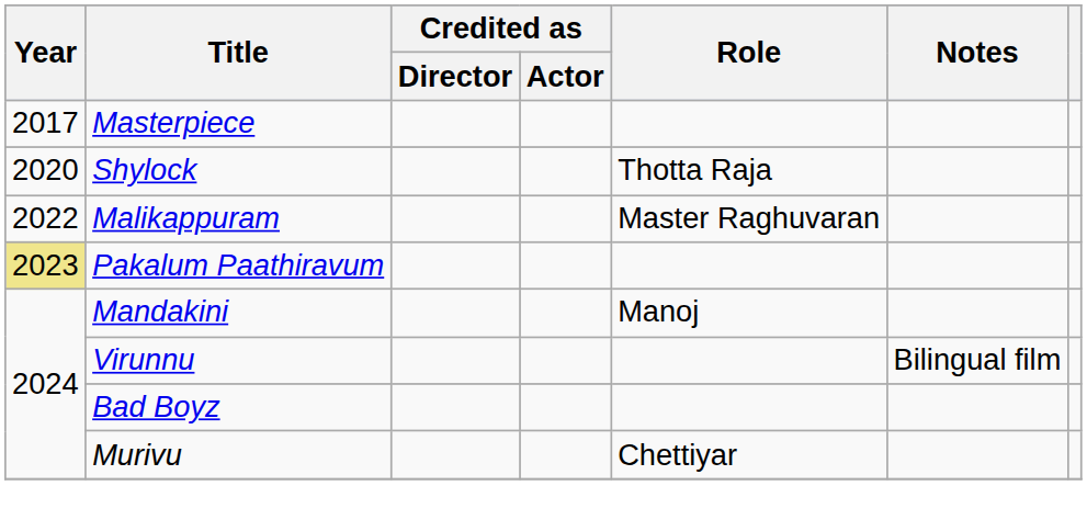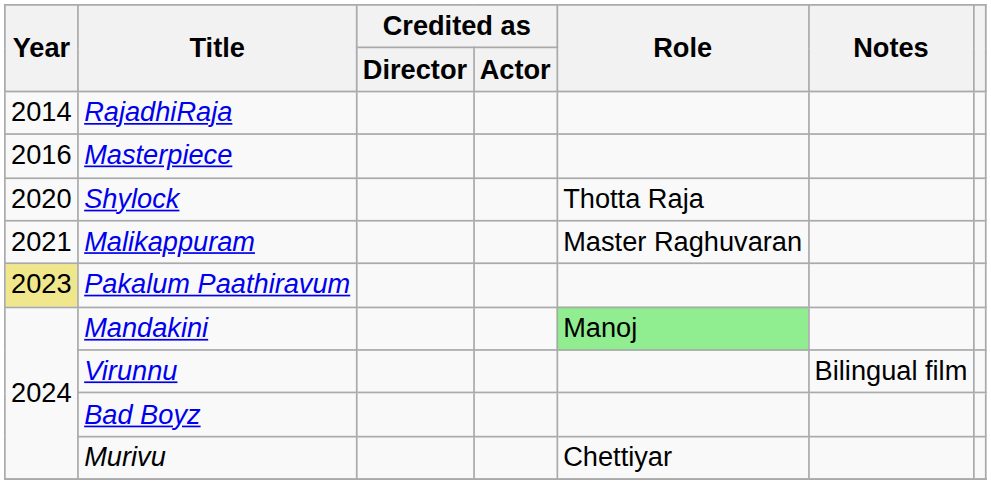 <table class="wikitable">
 <tr style="background:#B0C4DE; text-align:center;">
 <th rowspan="2" scope="col">Year</th>
 <th rowspan="2" scope="col">Title</th>
 <th scope="col"  colspan="2">Credited as</th>
 <th rowspan="2" scope="col">Role</th>
 <th rowspan="2" scope="col">Notes</th>
 <th rowspan="2" class="unsortable" scope="col"></th>
 </tr>
 <tr>
 <th>Director</th>
 <th>Actor</th>
 </tr>
 <tr>
-<td>2017</td>
+<td>2014</td>
+<td><em><a href='#'>RajadhiRaja</a></em></td>
+<td></td>
+<td></td>
+<td></td>
+<td></td>
+<td></td>
+</tr>
+<tr>
+<td>2016</td>
 <td><em><a href='#'>Masterpiece</a></em></td>
 <td></td>
 <td></td>
 <td></td>
 <td></td>
 <td></td>
 </tr>
 <tr>
 <td>2020</td>
 <td><em><a href='#'>Shylock</a></em></td>
 <td></td>
 <td></td>
 <td>Thotta Raja</td>
 <td></td>
 <td></td>
 </tr>
 <tr>
-<td>2022</td>
+<td>2021</td>
 <td><em><a href='#'>Malikappuram</a></em></td>
 <td></td>
 <td></td>
 <td>Master Raghuvaran</td>
 <td></td>
 <td></td>
 </tr>
 <tr>
 <td style="background: khaki;">2023</td>
 <td><em><a href='#'>Pakalum Paathiravum</a></em></td>
 <td></td>
 <td></td>
 <td></td>
 <td></td>
 <td></td>
 </tr>
 <tr>
 <td rowspan="4">2024</td>
 <td><em><a href='#'>Mandakini</a></em></td>
 <td></td>
 <td></td>
-<td>Manoj</td>
+<td style="background: lightgreen;">Manoj</td>
 <td></td>
 <td></td>
 </tr>
 <tr>
 <td><em><a href='#'>Virunnu</a></em></td>
 <td></td>
 <td></td>
 <td></td>
 <td>Bilingual film</td>
 <td></td>
 </tr>
 <tr>
 <td><em><a href='#'>Bad Boyz</a></em></td>
 <td></td>
 <td></td>
 <td></td>
 <td></td>
 <td></td>
 </tr>
 <tr>
 <td><em>Murivu</em></td>
 <td></td>
 <td></td>
 <td>Chettiyar</td>
 <td></td>
 <td></td>
 </tr>
 <tr>
 </tr>
 </table>
